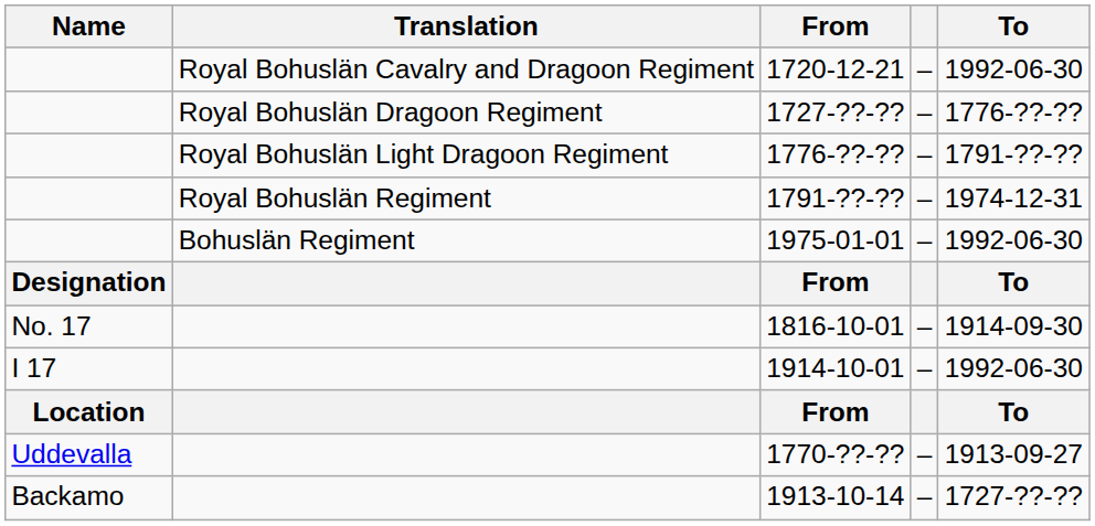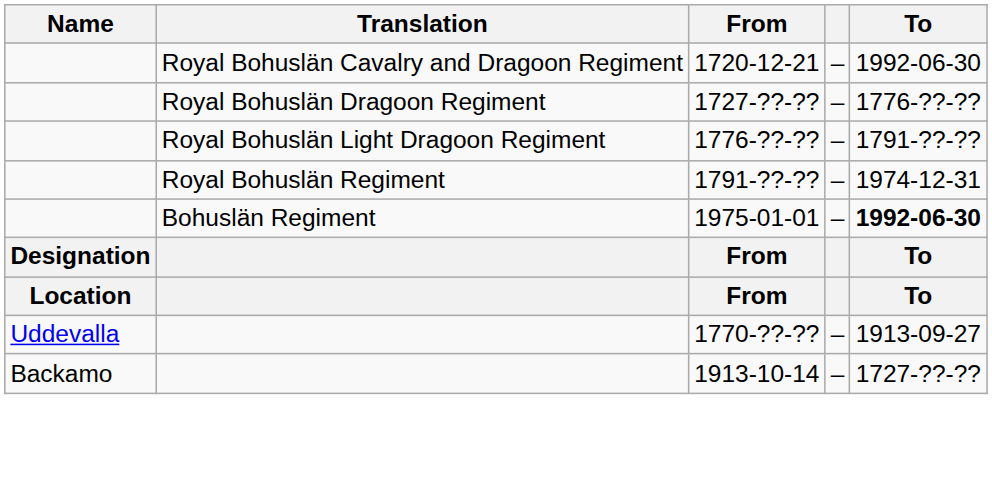 <table class="wikitable">
 <tr>
 <th style="font-weight:bold;">Name</th>
 <th style="font-weight:bold;">Translation</th>
 <th style="text-align: center; font-weight:bold;">From</th>
 <th></th>
 <th style="text-align: center; font-weight:bold;">To</th>
 </tr>
 <tr>
 <td style="font-style:italic;"></td>
 <td>Royal Bohuslän Cavalry and Dragoon Regiment</td>
 <td>1720-12-21</td>
 <td>–</td>
 <td style="text-align: center;">1992-06-30</td>
 </tr>
 <tr>
 <td style="font-style:italic;"></td>
 <td>Royal Bohuslän Dragoon Regiment</td>
 <td>1727-??-??</td>
 <td>–</td>
 <td>1776-??-??</td>
 </tr>
 <tr>
 <td style="font-style:italic;"></td>
 <td>Royal Bohuslän Light Dragoon Regiment</td>
 <td>1776-??-??</td>
 <td>–</td>
 <td>1791-??-??</td>
 </tr>
 <tr>
 <td style="font-style:italic;"></td>
 <td>Royal Bohuslän Regiment</td>
 <td>1791-??-??</td>
 <td>–</td>
 <td>1974-12-31</td>
 </tr>
 <tr>
 <td style="font-style:italic;"></td>
 <td>Bohuslän Regiment</td>
 <td>1975-01-01</td>
 <td>–</td>
-<td>1992-06-30</td>
+<td><strong>1992-06-30</strong></td>
 </tr>
 <tr>
 <th style="font-weight:bold;">Designation</th>
 <th style="font-weight:bold;"></th>
 <th style="text-align: center; font-weight:bold;">From</th>
 <th></th>
 <th style="text-align: center; font-weight:bold;">To</th>
-</tr>
-<tr>
-<td>No. 17</td>
-<td></td>
-<td style="text-align: center;">1816-10-01</td>
-<td style="text-align: center;">–</td>
-<td style="text-align: center;">1914-09-30</td>
-</tr>
-<tr>
-<td>I 17</td>
-<td></td>
-<td style="text-align: center;">1914-10-01</td>
-<td style="text-align: center;">–</td>
-<td style="text-align: center;">1992-06-30</td>
 </tr>
 <tr>
 <th style="font-weight:bold;">Location</th>
 <th style="font-weight:bold;"></th>
 <th style="text-align: center; font-weight:bold;">From</th>
 <th></th>
 <th style="text-align: center; font-weight:bold;">To</th>
 </tr>
 <tr>
 <td><a href='#'>Uddevalla</a></td>
 <td></td>
 <td style="text-align: center;">1770-??-??</td>
 <td style="text-align: center;">–</td>
 <td style="text-align: center;">1913-09-27</td>
 </tr>
 <tr>
 <td>Backamo</td>
 <td></td>
 <td style="text-align: center;">1913-10-14</td>
 <td style="text-align: center;">–</td>
 <td>1727-??-??</td>
 </tr>
 </table>
